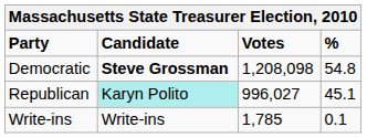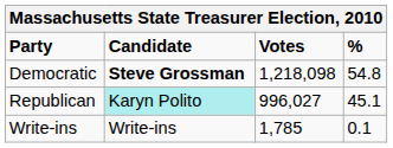 <table class="wikitable">
 <tr>
 <th colspan="4">Massachusetts State Treasurer Election, 2010</th>
 </tr>
 <tr>
 <td><strong>Party</strong></td>
 <td><strong>Candidate</strong></td>
 <td><strong>Votes</strong></td>
 <td><strong>%</strong></td>
 </tr>
 <tr>
 <td>Democratic</td>
 <td><strong>Steve Grossman</strong></td>
-<td>1,208,098</td>
+<td>1,218,098</td>
 <td>54.8</td>
 </tr>
 <tr>
 <td>Republican</td>
 <td style="background: paleturquoise;">Karyn Polito</td>
 <td>996,027</td>
 <td>45.1</td>
 </tr>
 <tr>
 <td>Write-ins</td>
 <td>Write-ins</td>
 <td>1,785</td>
 <td>0.1</td>
 </tr>
 </table>
